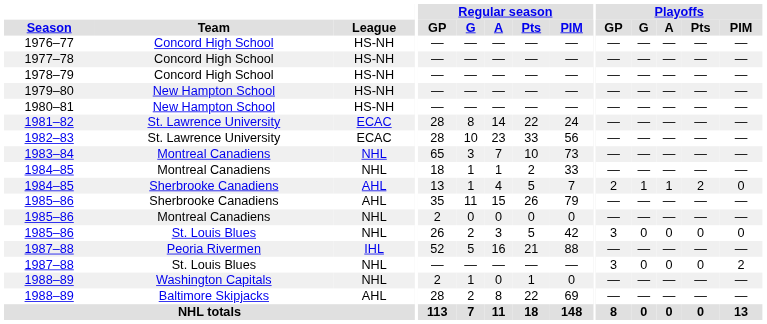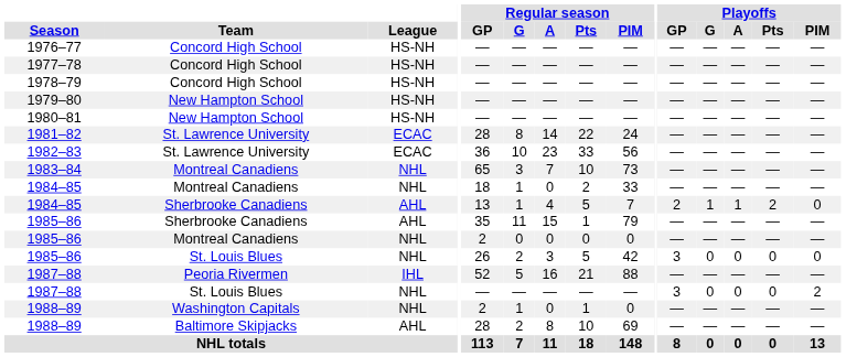 <table border="0" cellpadding="1" cellspacing="0" style="text-align:center; width:60em">
 <tr bgcolor="#e0e0e0">
 <th colspan="3" bgcolor="#ffffff"></th>
 <th rowspan="100" bgcolor="#ffffff"></th>
 <th colspan="5"><a href='#'>Regular season</a></th>
 <th rowspan="100" bgcolor="#ffffff"></th>
 <th colspan="5"><a href='#'>Playoffs</a></th>
 </tr>
 <tr bgcolor="#e0e0e0">
 <th><a href='#'>Season</a></th>
 <th>Team</th>
 <th>League</th>
 <th>GP</th>
 <th><a href='#'>G</a></th>
 <th><a href='#'>A</a></th>
 <th><a href='#'>Pts</a></th>
 <th><a href='#'>PIM</a></th>
 <th>GP</th>
 <th>G</th>
 <th>A</th>
 <th>Pts</th>
 <th>PIM</th>
 </tr>
 <tr>
 <td>1976–77</td>
 <td><a href='#'>Concord High School</a></td>
 <td>HS-NH</td>
 <td>—</td>
 <td>—</td>
 <td>—</td>
 <td>—</td>
 <td>—</td>
 <td>—</td>
 <td>—</td>
 <td>—</td>
 <td>—</td>
 <td>—</td>
 </tr>
 <tr bgcolor="#f0f0f0">
 <td>1977–78</td>
 <td>Concord High School</td>
 <td>HS-NH</td>
 <td>—</td>
 <td>—</td>
 <td>—</td>
 <td>—</td>
 <td>—</td>
 <td>—</td>
 <td>—</td>
 <td>—</td>
 <td>—</td>
 <td>—</td>
 </tr>
 <tr>
 <td>1978–79</td>
 <td>Concord High School</td>
 <td>HS-NH</td>
 <td>—</td>
 <td>—</td>
 <td>—</td>
 <td>—</td>
 <td>—</td>
 <td>—</td>
 <td>—</td>
 <td>—</td>
 <td>—</td>
 <td>—</td>
 </tr>
 <tr bgcolor="#f0f0f0">
 <td>1979–80</td>
 <td><a href='#'>New Hampton School</a></td>
 <td>HS-NH</td>
 <td>—</td>
 <td>—</td>
 <td>—</td>
 <td>—</td>
 <td>—</td>
 <td>—</td>
 <td>—</td>
 <td>—</td>
 <td>—</td>
 <td>—</td>
 </tr>
 <tr>
 <td>1980–81</td>
 <td><a href='#'>New Hampton School</a></td>
 <td>HS-NH</td>
 <td>—</td>
 <td>—</td>
 <td>—</td>
 <td>—</td>
 <td>—</td>
 <td>—</td>
 <td>—</td>
 <td>—</td>
 <td>—</td>
 <td>—</td>
 </tr>
 <tr bgcolor="#f0f0f0">
 <td><a href='#'>1981–82</a></td>
 <td><a href='#'>St. Lawrence University</a></td>
 <td><a href='#'>ECAC</a></td>
 <td>28</td>
 <td>8</td>
 <td>14</td>
 <td>22</td>
 <td>24</td>
 <td>—</td>
 <td>—</td>
 <td>—</td>
 <td>—</td>
 <td>—</td>
 </tr>
 <tr>
 <td><a href='#'>1982–83</a></td>
 <td>St. Lawrence University</td>
 <td>ECAC</td>
-<td>28</td>
+<td>36</td>
 <td>10</td>
 <td>23</td>
 <td>33</td>
 <td>56</td>
 <td>—</td>
 <td>—</td>
 <td>—</td>
 <td>—</td>
 <td>—</td>
 </tr>
 <tr bgcolor="#f0f0f0">
 <td><a href='#'>1983–84</a></td>
 <td><a href='#'>Montreal Canadiens</a></td>
 <td><a href='#'>NHL</a></td>
 <td>65</td>
 <td>3</td>
 <td>7</td>
 <td>10</td>
 <td>73</td>
 <td>—</td>
 <td>—</td>
 <td>—</td>
 <td>—</td>
 <td>—</td>
 </tr>
 <tr>
 <td><a href='#'>1984–85</a></td>
 <td>Montreal Canadiens</td>
 <td>NHL</td>
 <td>18</td>
 <td>1</td>
-<td>1</td>
+<td>0</td>
 <td>2</td>
 <td>33</td>
 <td>—</td>
 <td>—</td>
 <td>—</td>
 <td>—</td>
 <td>—</td>
 </tr>
 <tr bgcolor="#f0f0f0">
 <td><a href='#'>1984–85</a></td>
 <td><a href='#'>Sherbrooke Canadiens</a></td>
 <td><a href='#'>AHL</a></td>
 <td>13</td>
 <td>1</td>
 <td>4</td>
 <td>5</td>
 <td>7</td>
 <td>2</td>
 <td>1</td>
 <td>1</td>
 <td>2</td>
 <td>0</td>
 </tr>
 <tr>
 <td><a href='#'>1985–86</a></td>
 <td>Sherbrooke Canadiens</td>
 <td>AHL</td>
 <td>35</td>
 <td>11</td>
 <td>15</td>
-<td>26</td>
+<td>1</td>
 <td>79</td>
 <td>—</td>
 <td>—</td>
 <td>—</td>
 <td>—</td>
 <td>—</td>
 </tr>
 <tr bgcolor="#f0f0f0">
 <td><a href='#'>1985–86</a></td>
 <td>Montreal Canadiens</td>
 <td>NHL</td>
 <td>2</td>
 <td>0</td>
 <td>0</td>
 <td>0</td>
 <td>0</td>
 <td>—</td>
 <td>—</td>
 <td>—</td>
 <td>—</td>
 <td>—</td>
 </tr>
 <tr>
 <td><a href='#'>1985–86</a></td>
 <td><a href='#'>St. Louis Blues</a></td>
 <td>NHL</td>
 <td>26</td>
 <td>2</td>
 <td>3</td>
 <td>5</td>
 <td>42</td>
 <td>3</td>
 <td>0</td>
 <td>0</td>
 <td>0</td>
 <td>0</td>
 </tr>
 <tr bgcolor="#f0f0f0">
 <td><a href='#'>1987–88</a></td>
 <td><a href='#'>Peoria Rivermen</a></td>
 <td><a href='#'>IHL</a></td>
 <td>52</td>
 <td>5</td>
 <td>16</td>
 <td>21</td>
 <td>88</td>
 <td>—</td>
 <td>—</td>
 <td>—</td>
 <td>—</td>
 <td>—</td>
 </tr>
 <tr>
 <td><a href='#'>1987–88</a></td>
 <td>St. Louis Blues</td>
 <td>NHL</td>
 <td>—</td>
 <td>—</td>
 <td>—</td>
 <td>—</td>
 <td>—</td>
 <td>3</td>
 <td>0</td>
 <td>0</td>
 <td>0</td>
 <td>2</td>
 </tr>
 <tr bgcolor="#f0f0f0">
 <td><a href='#'>1988–89</a></td>
 <td><a href='#'>Washington Capitals</a></td>
 <td>NHL</td>
 <td>2</td>
 <td>1</td>
 <td>0</td>
 <td>1</td>
 <td>0</td>
 <td>—</td>
 <td>—</td>
 <td>—</td>
 <td>—</td>
 <td>—</td>
 </tr>
 <tr>
 <td><a href='#'>1988–89</a></td>
 <td><a href='#'>Baltimore Skipjacks</a></td>
 <td>AHL</td>
 <td>28</td>
 <td>2</td>
 <td>8</td>
-<td>22</td>
+<td>10</td>
 <td>69</td>
 <td>—</td>
 <td>—</td>
 <td>—</td>
 <td>—</td>
 <td>—</td>
 </tr>
 <tr bgcolor="#e0e0e0">
 <th colspan="3">NHL totals</th>
 <th>113</th>
 <th>7</th>
 <th>11</th>
 <th>18</th>
 <th>148</th>
 <th>8</th>
 <th>0</th>
 <th>0</th>
 <th>0</th>
 <th>13</th>
 </tr>
 </table>
